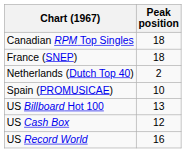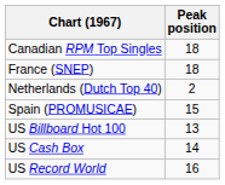 <table class="wikitable sortable">
 <tr>
 <th>Chart (1967)</th>
 <th>Peak<br>position</th>
 </tr>
 <tr>
 <td>Canadian <a href='#'><em>RPM</em> Top Singles</a></td>
 <td align="center">18</td>
 </tr>
 <tr>
 <td>France (<a href='#'>SNEP</a>)</td>
 <td align="center">18</td>
 </tr>
 <tr>
 <td>Netherlands (<a href='#'>Dutch Top 40</a>)</td>
 <td align="center">2</td>
 </tr>
 <tr>
 <td>Spain (<a href='#'>PROMUSICAE</a>)</td>
-<td align="center">10</td>
+<td align="center">15</td>
 </tr>
 <tr>
 <td>US <a href='#'><em>Billboard</em> Hot 100</a></td>
 <td align="center">13</td>
 </tr>
 <tr>
 <td>US <em><a href='#'>Cash Box</a></em></td>
-<td align="center">12</td>
+<td align="center">14</td>
 </tr>
 <tr>
 <td>US <em><a href='#'>Record World</a></em></td>
 <td align="center">16</td>
 </tr>
 </table>
